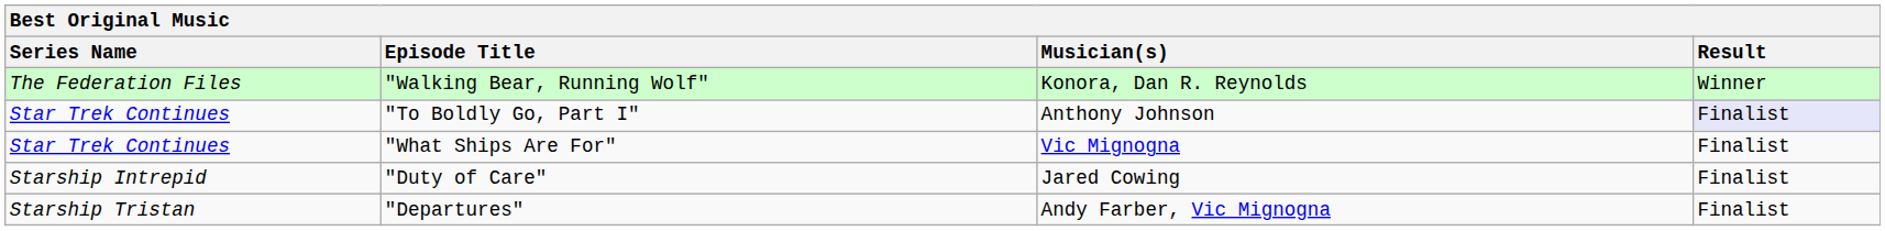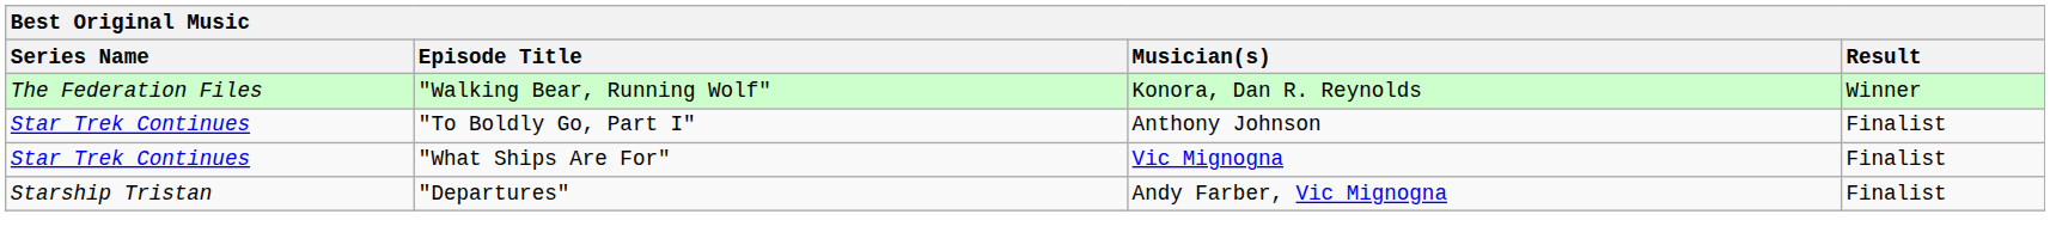 <table class="wikitable" width=100%>
 <tr>
 <th colspan="4" ! style="text-align:left;">Best Original Music</th>
 </tr>
 <tr>
 <th style="text-align:left; width: 20%;"><strong>Series Name</strong></th>
 <th style="text-align:left; width: 35%;"><strong>Episode Title</strong></th>
 <th style="text-align:left; width: 35%;"><strong>Musician(s)</strong></th>
 <th style="text-align:left; width: 10%;"><strong>Result</strong></th>
 </tr>
 <tr style="background-color:#ccffcc;">
 <td><em>The Federation Files</em></td>
 <td>"Walking Bear, Running Wolf"</td>
 <td>Konora, Dan R. Reynolds</td>
 <td>Winner</td>
 </tr>
 <tr>
 <td><em><a href='#'>Star Trek Continues</a></em></td>
 <td>"To Boldly Go, Part I"</td>
 <td>Anthony Johnson</td>
-<td style="background: lavender;">Finalist</td>
+<td>Finalist</td>
 </tr>
 <tr>
 <td><em><a href='#'>Star Trek Continues</a></em></td>
 <td>"What Ships Are For"</td>
 <td><a href='#'>Vic Mignogna</a></td>
-<td>Finalist</td>
-</tr>
-<tr>
-<td><em>Starship Intrepid</em></td>
-<td>"Duty of Care"</td>
-<td>Jared Cowing</td>
 <td>Finalist</td>
 </tr>
 <tr>
 <td><em>Starship Tristan</em></td>
 <td>"Departures"</td>
 <td>Andy Farber, <a href='#'>Vic Mignogna</a></td>
 <td>Finalist</td>
 </tr>
 </table>
